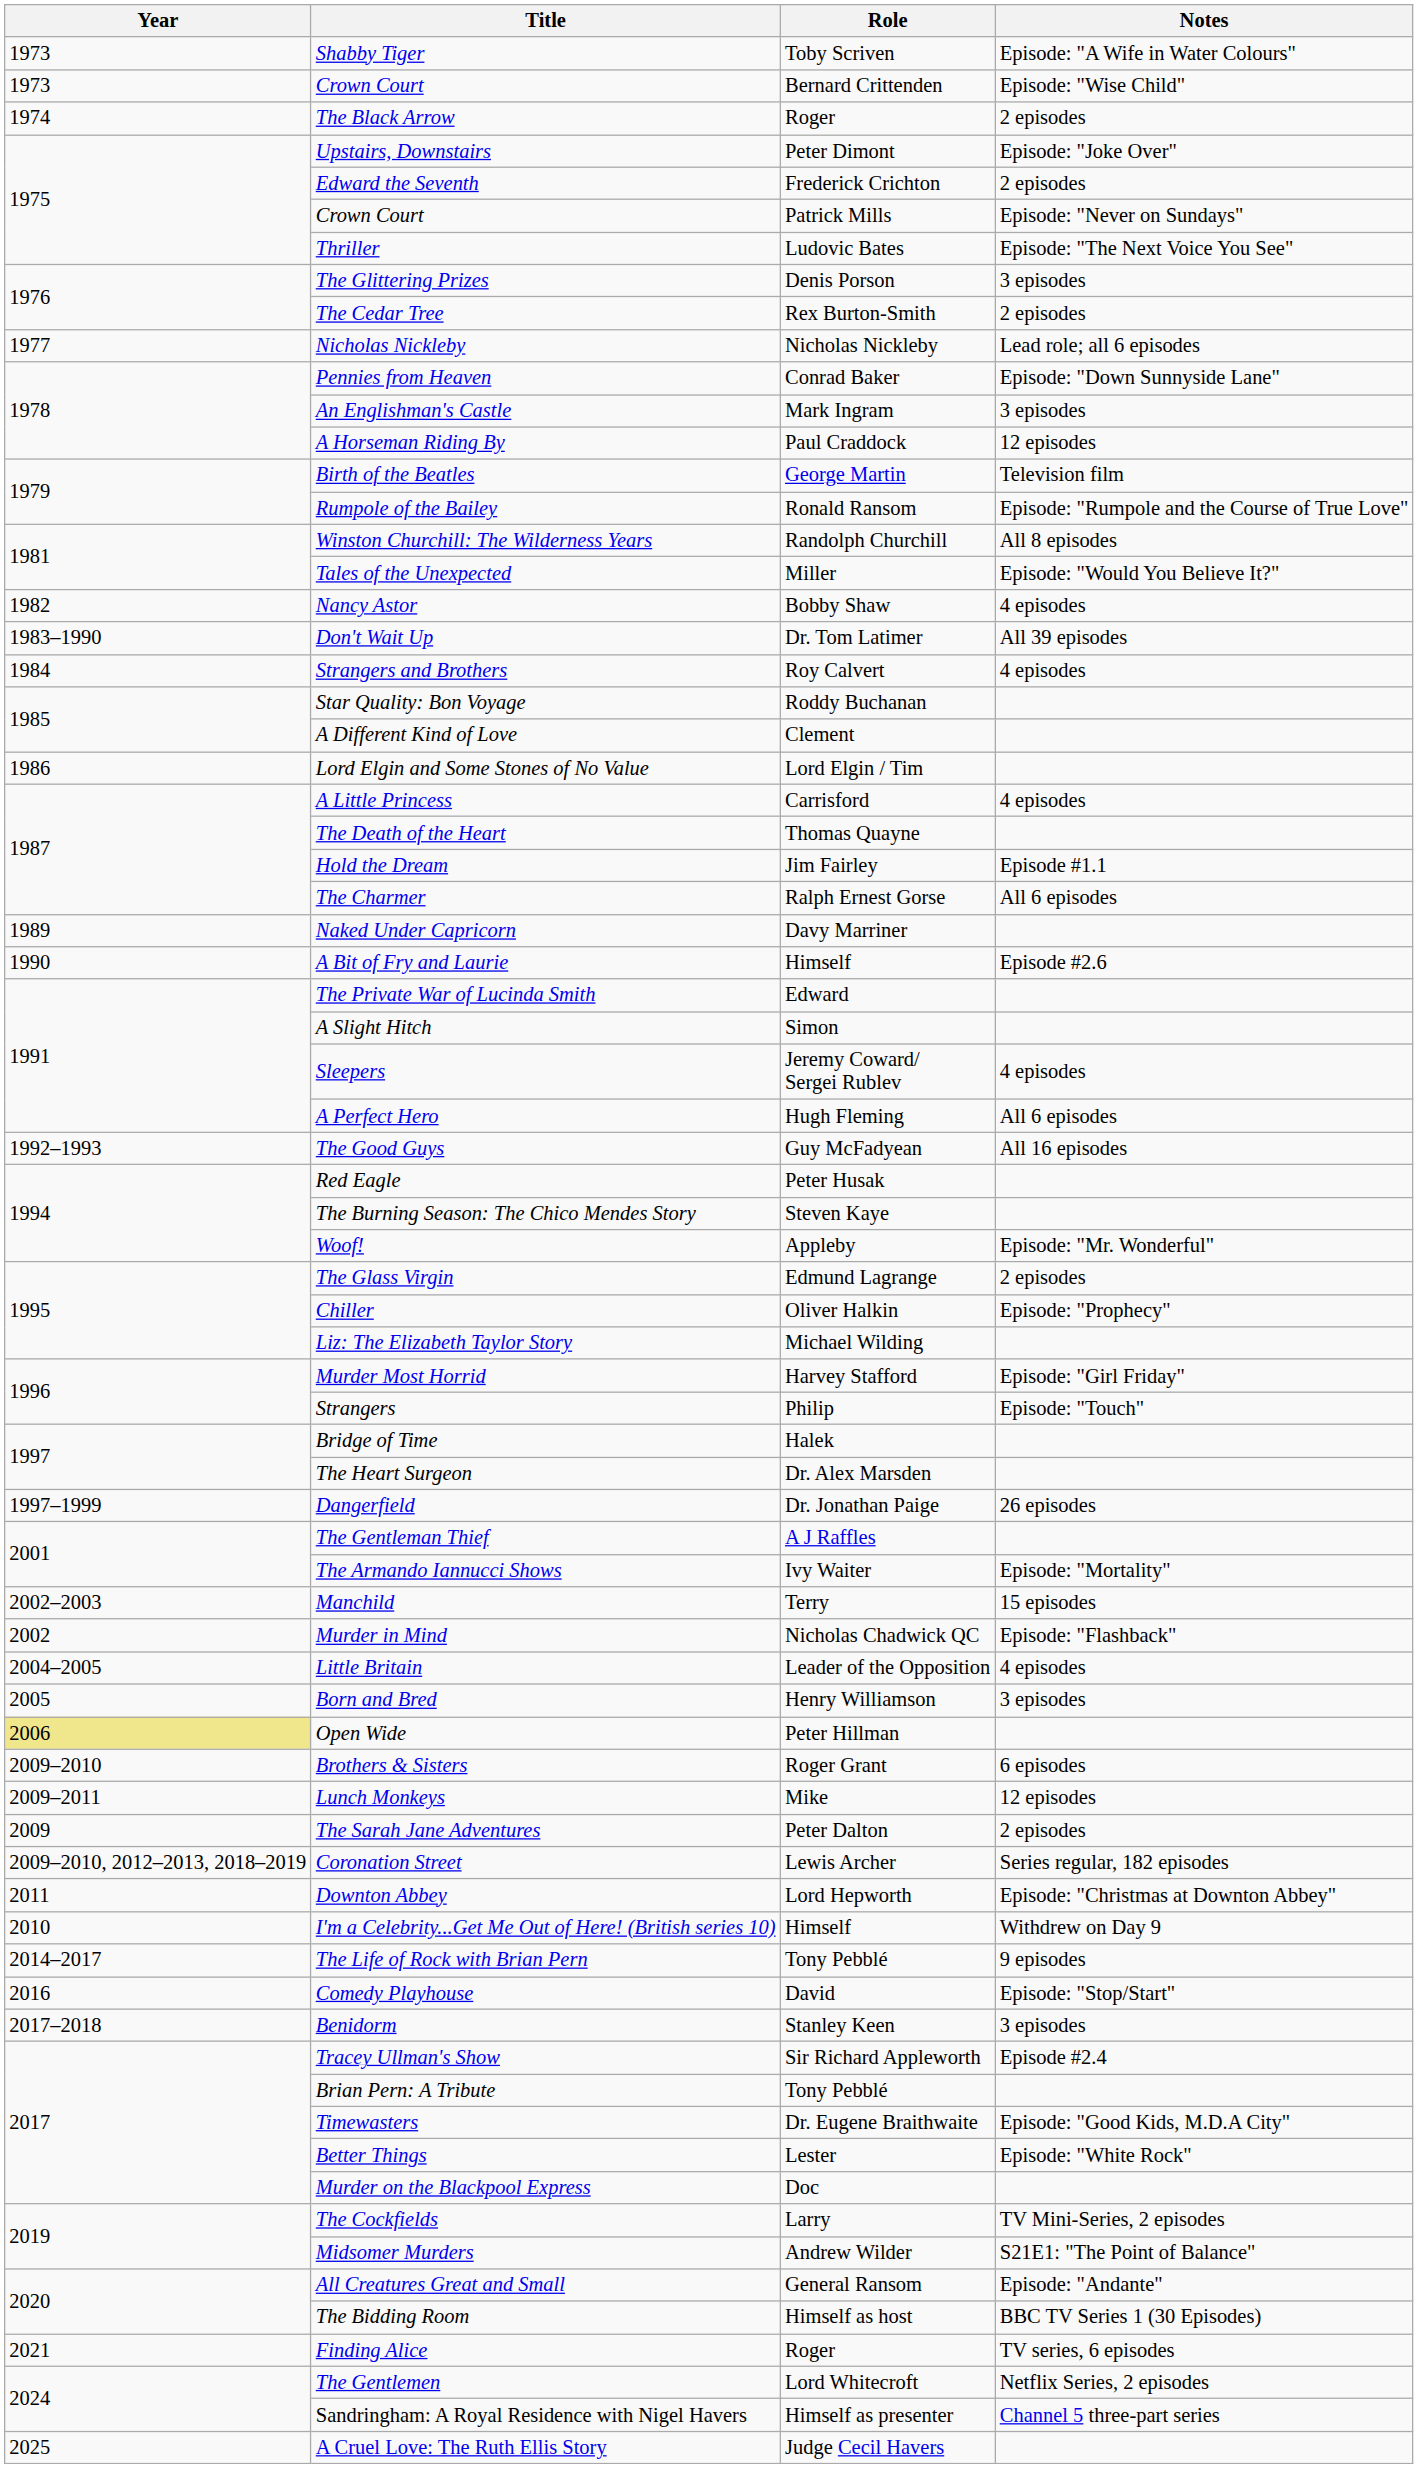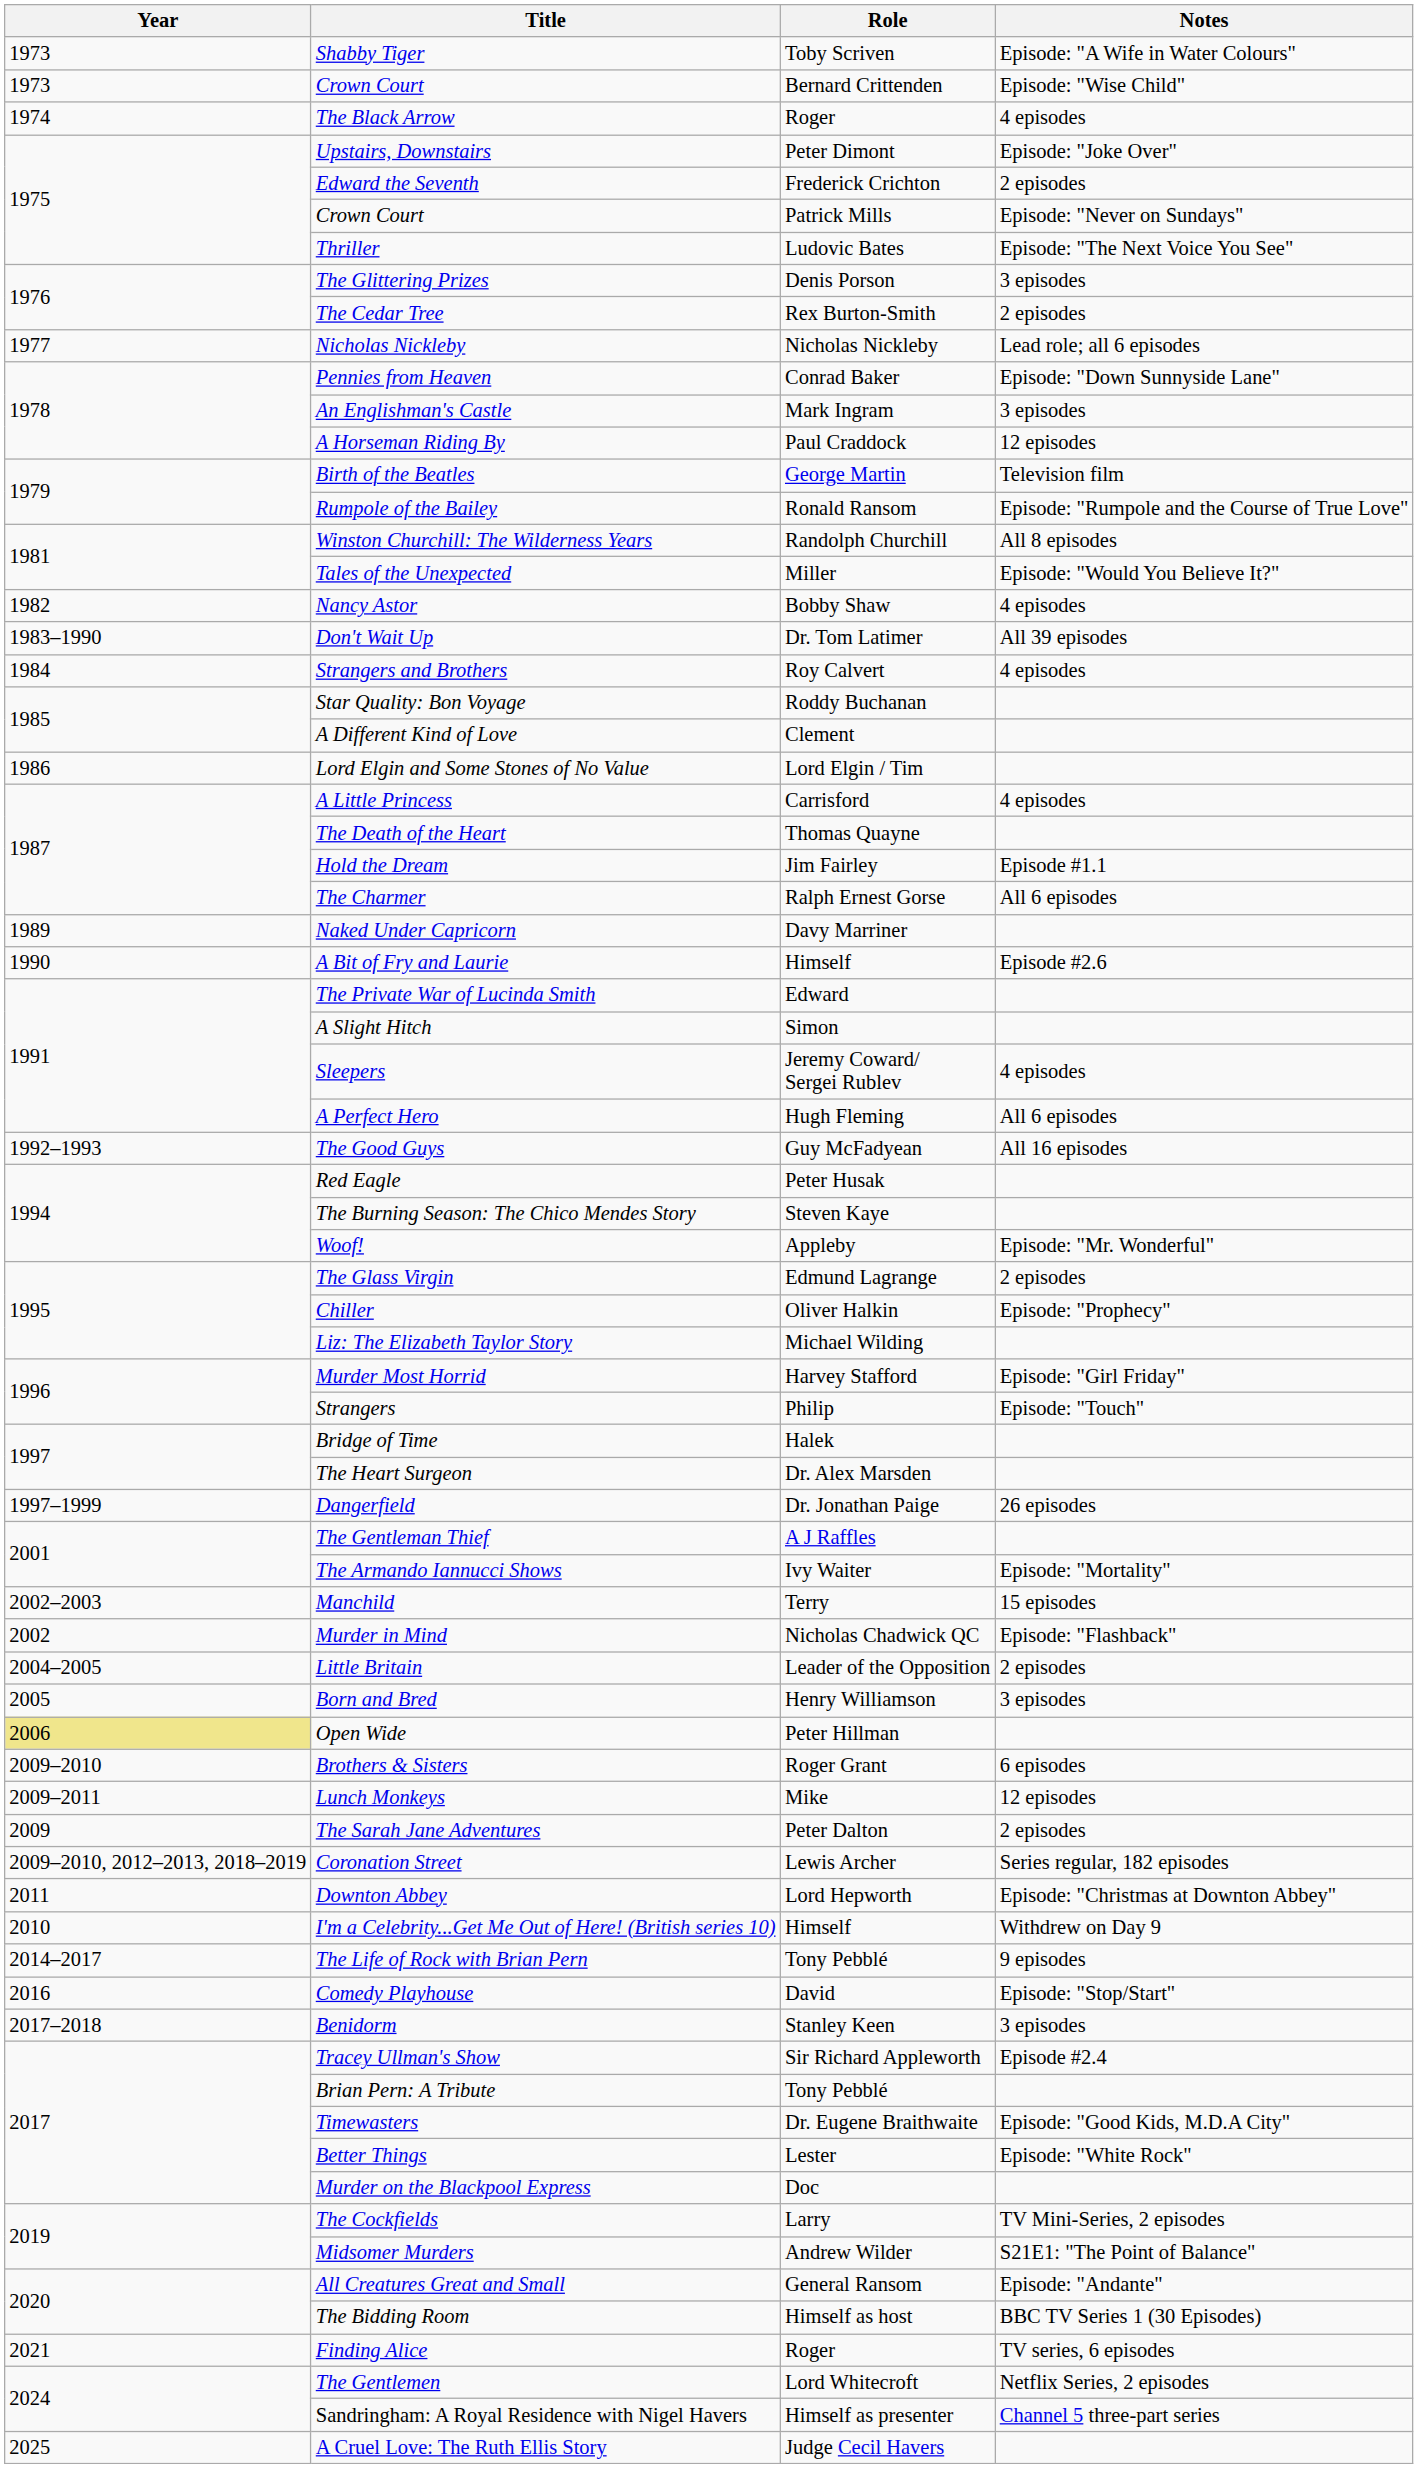 <table class="wikitable sortable">
 <tr>
 <th>Year</th>
 <th>Title</th>
 <th>Role</th>
 <th>Notes</th>
 </tr>
 <tr>
 <td>1973</td>
 <td><em><a href='#'>Shabby Tiger</a></em></td>
 <td>Toby Scriven</td>
 <td>Episode: "A Wife in Water Colours"</td>
 </tr>
 <tr>
 <td>1973</td>
 <td><em><a href='#'>Crown Court</a></em></td>
 <td>Bernard Crittenden</td>
 <td>Episode: "Wise Child"</td>
 </tr>
 <tr>
 <td>1974</td>
 <td><em><a href='#'>The Black Arrow</a></em></td>
 <td>Roger</td>
-<td>2 episodes</td>
+<td>4 episodes</td>
 </tr>
 <tr>
 <td rowspan="4">1975</td>
 <td><em><a href='#'>Upstairs, Downstairs</a></em></td>
 <td>Peter Dimont</td>
 <td>Episode: "Joke Over"</td>
 </tr>
 <tr>
 <td><em><a href='#'>Edward the Seventh</a></em></td>
 <td>Frederick Crichton</td>
 <td>2 episodes</td>
 </tr>
 <tr>
 <td><em>Crown Court</em></td>
 <td>Patrick Mills</td>
 <td>Episode: "Never on Sundays"</td>
 </tr>
 <tr>
 <td><em><a href='#'>Thriller</a></em></td>
 <td>Ludovic Bates</td>
 <td>Episode: "The Next Voice You See"</td>
 </tr>
 <tr>
 <td rowspan="2">1976</td>
 <td><em><a href='#'>The Glittering Prizes</a></em></td>
 <td>Denis Porson</td>
 <td>3 episodes</td>
 </tr>
 <tr>
 <td><em><a href='#'>The Cedar Tree</a></em></td>
 <td>Rex Burton-Smith</td>
 <td>2 episodes</td>
 </tr>
 <tr>
 <td>1977</td>
 <td><em><a href='#'>Nicholas Nickleby</a></em></td>
 <td>Nicholas Nickleby</td>
 <td>Lead role; all 6 episodes</td>
 </tr>
 <tr>
 <td rowspan=3>1978</td>
 <td><em><a href='#'>Pennies from Heaven</a></em></td>
 <td>Conrad Baker</td>
 <td>Episode: "Down Sunnyside Lane"</td>
 </tr>
 <tr>
 <td><em><a href='#'>An Englishman's Castle</a></em></td>
 <td>Mark Ingram</td>
 <td>3 episodes</td>
 </tr>
 <tr>
 <td><em><a href='#'>A Horseman Riding By</a></em></td>
 <td>Paul Craddock</td>
 <td>12 episodes</td>
 </tr>
 <tr>
 <td rowspan=2>1979</td>
 <td><em><a href='#'>Birth of the Beatles</a></em></td>
 <td><a href='#'>George Martin</a></td>
 <td>Television film</td>
 </tr>
 <tr>
 <td><em><a href='#'>Rumpole of the Bailey</a></em></td>
 <td>Ronald Ransom</td>
 <td>Episode: "Rumpole and the Course of True Love"</td>
 </tr>
 <tr>
 <td rowspan=2>1981</td>
 <td><em><a href='#'>Winston Churchill: The Wilderness Years</a></em></td>
 <td>Randolph Churchill</td>
 <td>All 8 episodes</td>
 </tr>
 <tr>
 <td><em><a href='#'>Tales of the Unexpected</a></em></td>
 <td>Miller</td>
 <td>Episode: "Would You Believe It?"</td>
 </tr>
 <tr>
 <td>1982</td>
 <td><em><a href='#'>Nancy Astor</a></em></td>
 <td>Bobby Shaw</td>
 <td>4 episodes</td>
 </tr>
 <tr>
 <td>1983–1990</td>
 <td><em><a href='#'>Don't Wait Up</a></em></td>
 <td>Dr. Tom Latimer</td>
 <td>All 39 episodes</td>
 </tr>
 <tr>
 <td>1984</td>
 <td><em><a href='#'>Strangers and Brothers</a></em></td>
 <td>Roy Calvert</td>
 <td>4 episodes</td>
 </tr>
 <tr>
 <td rowspan=2>1985</td>
 <td><em>Star Quality: Bon Voyage</em></td>
 <td>Roddy Buchanan</td>
 <td></td>
 </tr>
 <tr>
 <td><em>A Different Kind of Love</em></td>
 <td>Clement</td>
 <td></td>
 </tr>
 <tr>
 <td>1986</td>
 <td><em>Lord Elgin and Some Stones of No Value</em></td>
 <td>Lord Elgin / Tim</td>
 <td></td>
 </tr>
 <tr>
 <td rowspan=4>1987</td>
 <td><em><a href='#'>A Little Princess</a></em></td>
 <td>Carrisford</td>
 <td>4 episodes</td>
 </tr>
 <tr>
 <td><em><a href='#'>The Death of the Heart</a></em></td>
 <td>Thomas Quayne</td>
 <td></td>
 </tr>
 <tr>
 <td><em><a href='#'>Hold the Dream</a></em></td>
 <td>Jim Fairley</td>
 <td>Episode #1.1</td>
 </tr>
 <tr>
 <td><em><a href='#'>The Charmer</a></em></td>
 <td>Ralph Ernest Gorse</td>
 <td>All 6 episodes</td>
 </tr>
 <tr>
 <td>1989</td>
 <td><em><a href='#'>Naked Under Capricorn</a></em></td>
 <td>Davy Marriner</td>
 <td></td>
 </tr>
 <tr>
 <td>1990</td>
 <td><em><a href='#'>A Bit of Fry and Laurie</a></em></td>
 <td>Himself</td>
 <td>Episode #2.6</td>
 </tr>
 <tr>
 <td rowspan=4>1991</td>
 <td><em><a href='#'>The Private War of Lucinda Smith</a></em></td>
 <td>Edward</td>
 <td></td>
 </tr>
 <tr>
 <td><em>A Slight Hitch</em></td>
 <td>Simon</td>
 <td></td>
 </tr>
 <tr>
 <td><em><a href='#'>Sleepers</a></em></td>
 <td>Jeremy Coward/<br>Sergei Rublev</td>
 <td>4 episodes</td>
 </tr>
 <tr>
 <td><em><a href='#'>A Perfect Hero</a></em></td>
 <td>Hugh Fleming</td>
 <td>All 6 episodes</td>
 </tr>
 <tr>
 <td>1992–1993</td>
 <td><em><a href='#'>The Good Guys</a></em></td>
 <td>Guy McFadyean</td>
 <td>All 16 episodes</td>
 </tr>
 <tr>
 <td rowspan=3>1994</td>
 <td><em>Red Eagle</em></td>
 <td>Peter Husak</td>
 <td></td>
 </tr>
 <tr>
 <td><em>The Burning Season: The Chico Mendes Story</em></td>
 <td>Steven Kaye</td>
 <td></td>
 </tr>
 <tr>
 <td><em><a href='#'>Woof!</a></em></td>
 <td>Appleby</td>
 <td>Episode: "Mr. Wonderful"</td>
 </tr>
 <tr>
 <td rowspan=3>1995</td>
 <td><em><a href='#'>The Glass Virgin</a></em></td>
 <td>Edmund Lagrange</td>
 <td>2 episodes</td>
 </tr>
 <tr>
 <td><em><a href='#'>Chiller</a></em></td>
 <td>Oliver Halkin</td>
 <td>Episode: "Prophecy"</td>
 </tr>
 <tr>
 <td><em><a href='#'>Liz: The Elizabeth Taylor Story</a></em></td>
 <td>Michael Wilding</td>
 <td></td>
 </tr>
 <tr>
 <td rowspan=2>1996</td>
 <td><em><a href='#'>Murder Most Horrid</a></em></td>
 <td>Harvey Stafford</td>
 <td>Episode: "Girl Friday"</td>
 </tr>
 <tr>
 <td><em>Strangers</em></td>
 <td>Philip</td>
 <td>Episode: "Touch"</td>
 </tr>
 <tr>
 <td rowspan=2>1997</td>
 <td><em>Bridge of Time</em></td>
 <td>Halek</td>
 <td></td>
 </tr>
 <tr>
 <td><em>The Heart Surgeon</em></td>
 <td>Dr. Alex Marsden</td>
 <td></td>
 </tr>
 <tr>
 <td>1997–1999</td>
 <td><em><a href='#'>Dangerfield</a></em></td>
 <td>Dr. Jonathan Paige</td>
 <td>26 episodes</td>
 </tr>
 <tr>
 <td rowspan=2>2001</td>
 <td><em><a href='#'>The Gentleman Thief</a></em></td>
 <td><a href='#'>A J Raffles</a></td>
 <td></td>
 </tr>
 <tr>
 <td><em><a href='#'>The Armando Iannucci Shows</a></em></td>
 <td>Ivy Waiter</td>
 <td>Episode: "Mortality"</td>
 </tr>
 <tr>
 <td>2002–2003</td>
 <td><em><a href='#'>Manchild</a></em></td>
 <td>Terry</td>
 <td>15 episodes</td>
 </tr>
 <tr>
 <td>2002</td>
 <td><em><a href='#'>Murder in Mind</a></em></td>
 <td>Nicholas Chadwick QC</td>
 <td>Episode: "Flashback"</td>
 </tr>
 <tr>
 <td>2004–2005</td>
 <td><em><a href='#'>Little Britain</a></em></td>
 <td>Leader of the Opposition</td>
-<td>4 episodes</td>
+<td>2 episodes</td>
 </tr>
 <tr>
 <td>2005</td>
 <td><em><a href='#'>Born and Bred</a></em></td>
 <td>Henry Williamson</td>
 <td>3 episodes</td>
 </tr>
 <tr>
 <td style="background: khaki;">2006</td>
 <td><em>Open Wide</em></td>
 <td>Peter Hillman</td>
 <td></td>
 </tr>
 <tr>
 <td>2009–2010</td>
 <td><em><a href='#'>Brothers & Sisters</a></em></td>
 <td>Roger Grant</td>
 <td>6 episodes</td>
 </tr>
 <tr>
 <td>2009–2011</td>
 <td><em><a href='#'>Lunch Monkeys</a></em></td>
 <td>Mike</td>
 <td>12 episodes</td>
 </tr>
 <tr>
 <td>2009</td>
 <td><em><a href='#'>The Sarah Jane Adventures</a></em></td>
 <td>Peter Dalton</td>
 <td>2 episodes</td>
 </tr>
 <tr>
 <td>2009–2010, 2012–2013, 2018–2019</td>
 <td><em><a href='#'>Coronation Street</a></em></td>
 <td>Lewis Archer</td>
 <td>Series regular, 182 episodes</td>
 </tr>
 <tr>
 <td>2011</td>
 <td><em><a href='#'>Downton Abbey</a></em></td>
 <td>Lord Hepworth</td>
 <td>Episode: "Christmas at Downton Abbey"</td>
 </tr>
 <tr>
 <td>2010</td>
 <td><em><a href='#'>I'm a Celebrity...Get Me Out of Here! (British series 10)</a></em></td>
 <td>Himself</td>
 <td>Withdrew on Day 9</td>
 </tr>
 <tr>
 <td>2014–2017</td>
 <td><em><a href='#'>The Life of Rock with Brian Pern</a></em></td>
 <td>Tony Pebblé</td>
 <td>9 episodes</td>
 </tr>
 <tr>
 <td>2016</td>
 <td><em><a href='#'>Comedy Playhouse</a></em></td>
 <td>David</td>
 <td>Episode: "Stop/Start"</td>
 </tr>
 <tr>
 <td>2017–2018</td>
 <td><em><a href='#'>Benidorm</a></em></td>
 <td>Stanley Keen</td>
 <td>3 episodes</td>
 </tr>
 <tr>
 <td rowspan=5>2017</td>
 <td><em><a href='#'>Tracey Ullman's Show</a></em></td>
 <td>Sir Richard Appleworth</td>
 <td>Episode #2.4</td>
 </tr>
 <tr>
 <td><em>Brian Pern: A Tribute</em></td>
 <td>Tony Pebblé</td>
 <td></td>
 </tr>
 <tr>
 <td><em><a href='#'>Timewasters</a></em></td>
 <td>Dr. Eugene Braithwaite</td>
 <td>Episode: "Good Kids, M.D.A City"</td>
 </tr>
 <tr>
 <td><em><a href='#'>Better Things</a></em></td>
 <td>Lester</td>
 <td>Episode: "White Rock"</td>
 </tr>
 <tr>
 <td><em><a href='#'>Murder on the Blackpool Express</a></em></td>
 <td>Doc</td>
 <td></td>
 </tr>
 <tr>
 <td rowspan=2>2019</td>
 <td><em><a href='#'>The Cockfields</a></em></td>
 <td>Larry</td>
 <td>TV Mini-Series, 2 episodes </td>
 </tr>
 <tr>
 <td><em><a href='#'>Midsomer Murders</a></em></td>
 <td>Andrew Wilder</td>
 <td>S21E1: "The Point of Balance"</td>
 </tr>
 <tr>
 <td rowspan="2">2020</td>
 <td><em><a href='#'>All Creatures Great and Small</a></em></td>
 <td>General Ransom</td>
 <td>Episode: "Andante"</td>
 </tr>
 <tr>
 <td><em>The Bidding Room</em></td>
 <td>Himself as host</td>
 <td>BBC TV Series 1 (30 Episodes)</td>
 </tr>
 <tr>
 <td rowspan="1">2021</td>
 <td><em><a href='#'>Finding Alice</a></em></td>
 <td>Roger</td>
 <td>TV series, 6 episodes</td>
 </tr>
 <tr>
 <td rowspan="2">2024</td>
 <td><em><a href='#'>The Gentlemen</a></em></td>
 <td>Lord Whitecroft</td>
 <td>Netflix Series, 2 episodes<em></td>
 </tr>
 <tr>
 <td></em>Sandringham: A Royal Residence with Nigel Havers<em></td>
 <td>Himself as presenter</td>
 <td><a href='#'>Channel 5</a> three-part series</td>
 </tr>
 <tr>
 <td rowspan="2">2025</td>
 <td></em><a href='#'>A Cruel Love: The Ruth Ellis Story</a><em></td>
 <td>Judge <a href='#'>Cecil Havers</a></td>
 <td></td>
 </tr>
 </table>
